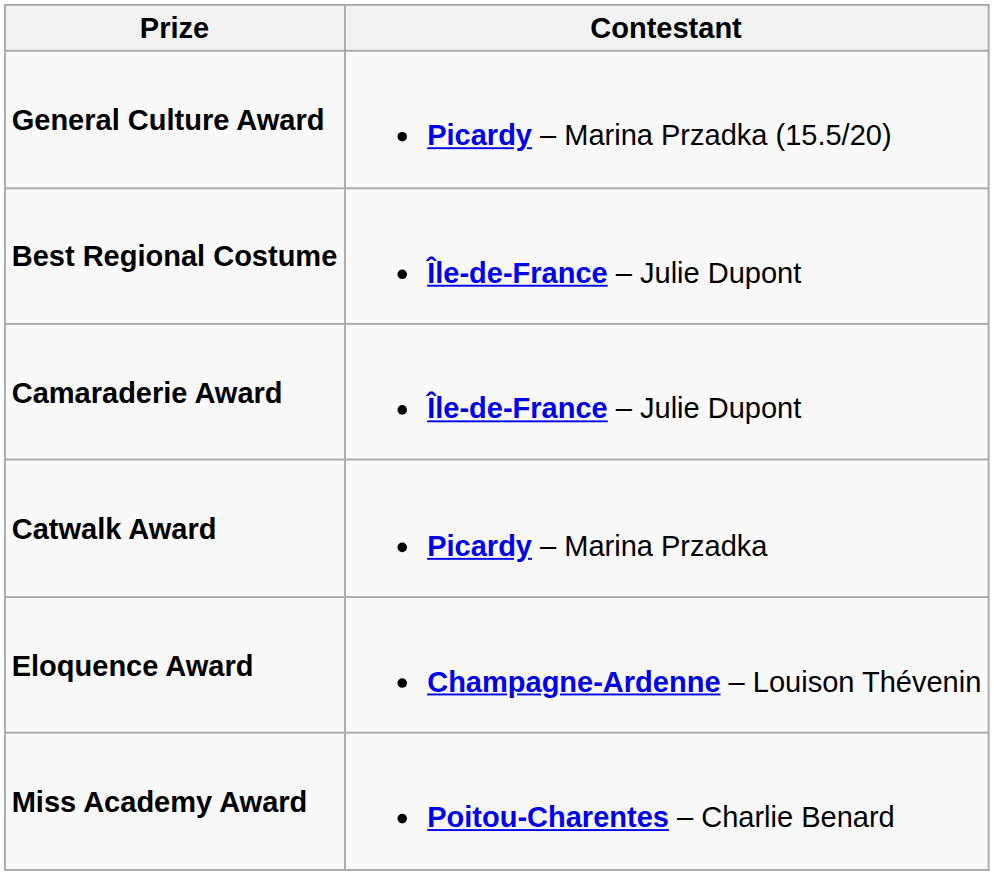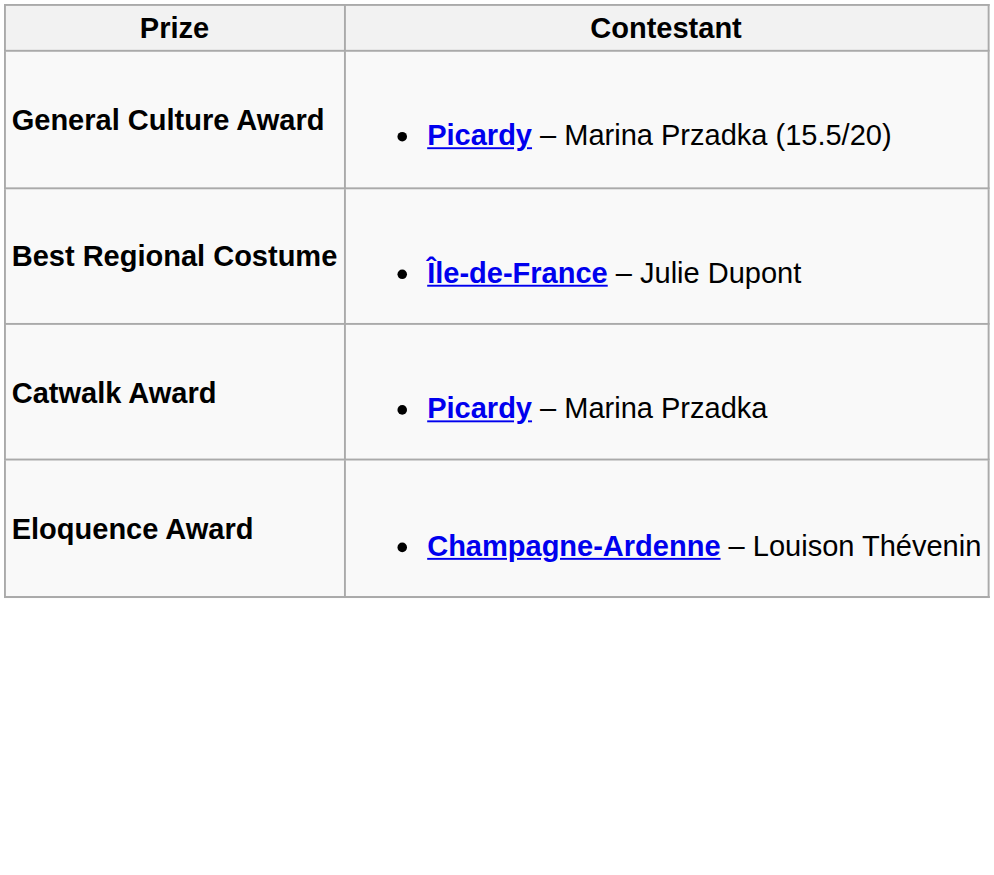 <table class="wikitable " style="font-size: 95%;">
 <tr>
 <th>Prize</th>
 <th>Contestant</th>
 </tr>
 <tr>
 <td><strong>General Culture Award</strong></td>
 <td><br><ul><li><strong> <a href='#'>Picardy</a></strong> – Marina Przadka (15.5/20)</li></ul></td>
 </tr>
 <tr>
 <td><strong>Best Regional Costume</strong></td>
 <td><br><ul><li><strong> <a href='#'>Île-de-France</a></strong> – Julie Dupont</li></ul></td>
 </tr>
 <tr>
-<td><strong>Camaraderie Award</strong></td>
-<td><br><ul><li><strong> <a href='#'>Île-de-France</a></strong> – Julie Dupont</li></ul></td>
-</tr>
-<tr>
 <td><strong>Catwalk Award</strong></td>
 <td><br><ul><li><strong> <a href='#'>Picardy</a></strong> – Marina Przadka</li></ul></td>
 </tr>
 <tr>
 <td><strong>Eloquence Award</strong></td>
 <td><br><ul><li><strong> <a href='#'>Champagne-Ardenne</a></strong> – Louison Thévenin</li></ul></td>
 </tr>
 <tr>
-<td><strong>Miss Academy Award</strong></td>
-<td><br><ul><li><strong> <a href='#'>Poitou-Charentes</a></strong> – Charlie Benard</li></ul></td>
-</tr>
-<tr>
 </tr>
 </table>
